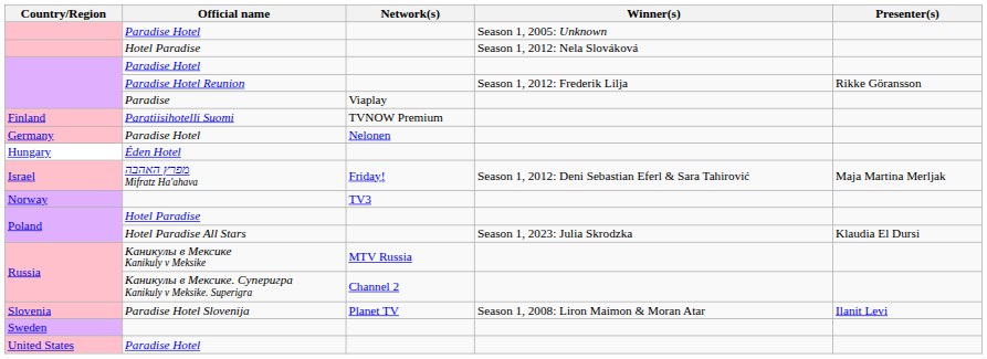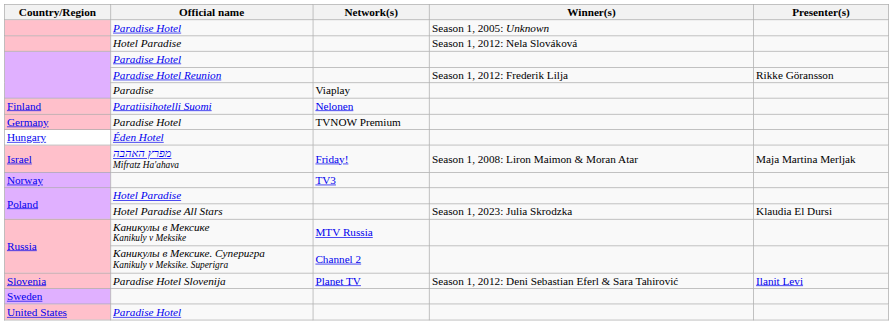 <table class="wikitable sortable" style="text-align:left; font-size:100%; line-height:15px;" width="100%">
 <tr>
 <th style="text-align:center">Country/Region</th>
 <th style="text-align:center">Official name</th>
 <th style="text-align:center">Network(s)</th>
 <th style="text-align:center">Winner(s)</th>
 <th style="text-align:center">Presenter(s)</th>
 </tr>
 <tr>
 <td align="left" bgcolor="#FFC0CB"></td>
 <td><em><a href='#'>Paradise Hotel</a></em></td>
 <td></td>
 <td>Season 1, 2005: <em>Unknown</em></td>
 <td></td>
 </tr>
 <tr>
 <td align="left" bgcolor="#FFC0CB"></td>
 <td><em>Hotel Paradise</em></td>
 <td></td>
 <td>Season 1, 2012: Nela Slováková</td>
 <td></td>
 </tr>
 <tr>
 <td align="left" bgcolor="#E0B0FF" rowspan="3"></td>
 <td><em><a href='#'>Paradise Hotel</a></em></td>
 <td></td>
 <td></td>
 <td></td>
 </tr>
 <tr>
 <td><em><a href='#'>Paradise Hotel Reunion</a></em></td>
 <td></td>
 <td>Season 1, 2012: Frederik Lilja</td>
 <td>Rikke Göransson</td>
 </tr>
 <tr>
 <td><em>Paradise</em></td>
 <td>Viaplay</td>
 <td></td>
 <td></td>
 </tr>
 <tr>
 <td align="left" bgcolor="#FFC0CB"><a href='#'>Finland</a></td>
 <td><em><a href='#'>Paratiisihotelli Suomi</a></em></td>
-<td>TVNOW Premium</td>
+<td><a href='#'>Nelonen</a></td>
 <td></td>
 <td></td>
 </tr>
 <tr>
 <td align="left" bgcolor="#FFC0CB"><a href='#'>Germany</a></td>
 <td><em>Paradise Hotel</em></td>
-<td><a href='#'>Nelonen</a></td>
+<td>TVNOW Premium</td>
 <td></td>
 <td></td>
 </tr>
 <tr>
 <td align="left" bgcolor="white"><a href='#'>Hungary</a></td>
 <td><em><a href='#'>Éden Hotel</a></em></td>
 <td></td>
 <td></td>
 <td></td>
 </tr>
 <tr>
 <td align="left" bgcolor="#FFC0CB"><a href='#'>Israel</a></td>
 <td><em><a href='#'>מפרץ האהבה</a></em><br><small><em>Mifratz Ha'ahava</em></small></td>
 <td><a href='#'>Friday!</a></td>
-<td>Season 1, 2012: Deni Sebastian Eferl & Sara Tahirović</td>
+<td>Season 1, 2008: Liron Maimon & Moran Atar</td>
 <td>Maja Martina Merljak</td>
 </tr>
 <tr>
 <td align="left" bgcolor="#E0B0FF"><a href='#'>Norway</a></td>
 <td></td>
 <td><a href='#'>TV3</a></td>
 <td></td>
 <td></td>
 </tr>
 <tr>
 <td rowspan="2" align="left" bgcolor="#E0B0FF"><a href='#'>Poland</a></td>
 <td><em><a href='#'>Hotel Paradise</a></em></td>
 <td></td>
 <td></td>
 <td></td>
 </tr>
 <tr>
 <td><em>Hotel Paradise All Stars</em></td>
 <td></td>
 <td>Season 1, 2023: Julia Skrodzka</td>
 <td>Klaudia El Dursi</td>
 </tr>
 <tr>
 <td align="left" bgcolor="#FFC0CB" rowspan="2"><a href='#'>Russia</a></td>
 <td><em>Каникулы в Мексике</em><br><small><em>Kanikuly v Meksike</em></small></td>
 <td><a href='#'>MTV Russia</a></td>
 <td></td>
 <td></td>
 </tr>
 <tr>
 <td align="left"><em>Каникулы в Мексике. Суперигра</em><br><small><em>Kanikuly v Meksike. Superigra</em></small></td>
 <td><a href='#'>Channel 2</a></td>
 <td></td>
 <td></td>
 </tr>
 <tr>
 <td align="left" bgcolor="#FFC0CB"><a href='#'>Slovenia</a></td>
 <td><em>Paradise Hotel Slovenija</em></td>
 <td><a href='#'>Planet TV</a></td>
-<td>Season 1, 2008: Liron Maimon & Moran Atar</td>
+<td>Season 1, 2012: Deni Sebastian Eferl & Sara Tahirović</td>
 <td><a href='#'>Ilanit Levi</a></td>
 </tr>
 <tr>
 <td align="left" bgcolor="#E0B0FF"><a href='#'>Sweden</a></td>
 <td></td>
 <td></td>
 <td></td>
 <td></td>
 </tr>
 <tr>
 <td align="left" bgcolor="#FFC0CB"><a href='#'>United States</a></td>
 <td><em><a href='#'>Paradise Hotel</a></em></td>
 <td></td>
 <td></td>
 <td></td>
 </tr>
 </table>
